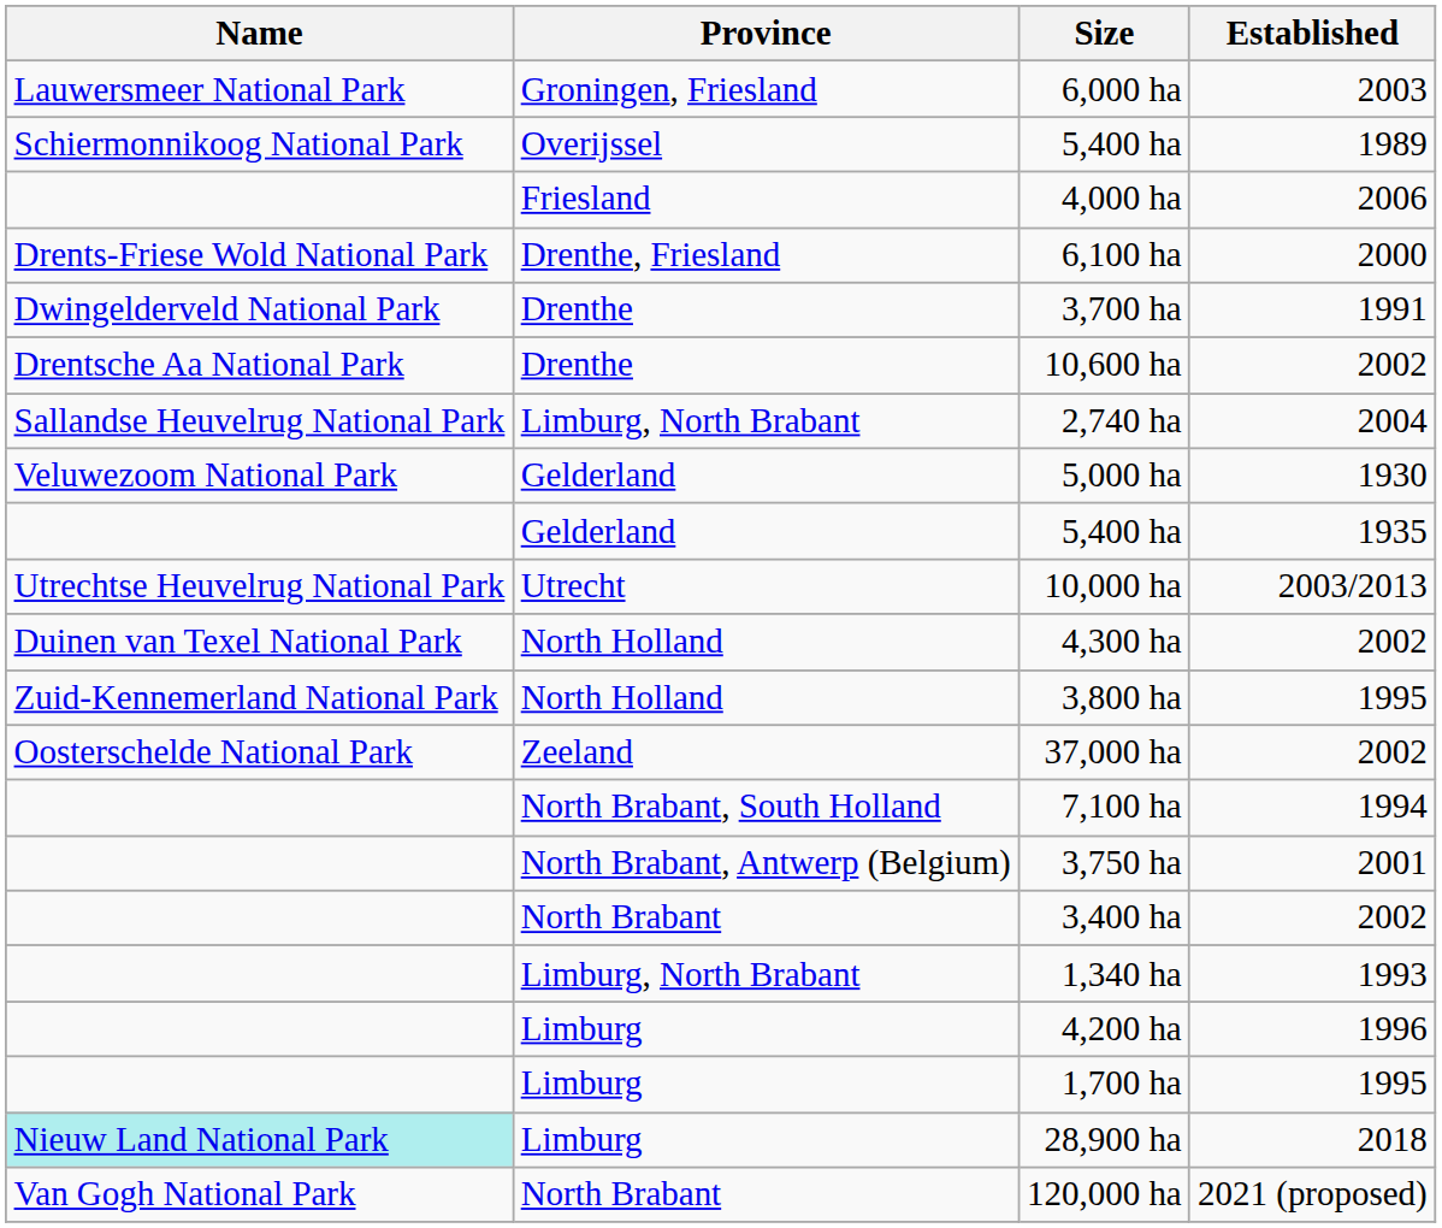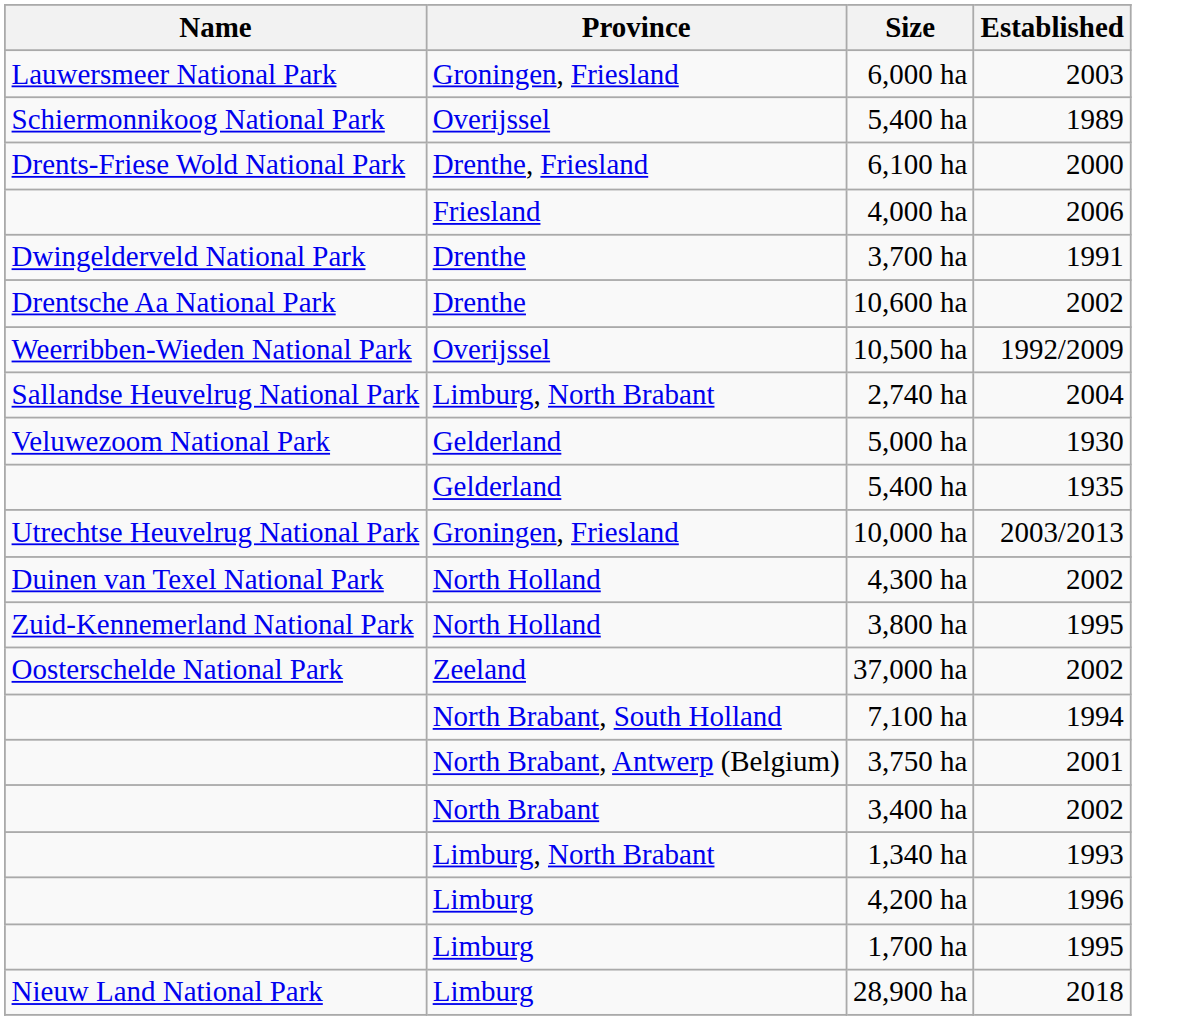 <table class="wikitable sortable">
 <tr>
 <th>Name</th>
 <th>Province</th>
 <th data-sort-type="number" ALIGN="leftt">Size</th>
 <th ALIGN="right">Established</th>
 </tr>
 <tr>
 <td><a href='#'>Lauwersmeer National Park</a></td>
 <td><a href='#'>Groningen</a>, <a href='#'>Friesland</a></td>
 <td ALIGN="right">6,000 ha</td>
 <td ALIGN="right">2003</td>
 </tr>
 <tr>
 <td><a href='#'>Schiermonnikoog National Park</a></td>
 <td><a href='#'>Overijssel</a></td>
 <td ALIGN="right">5,400 ha</td>
 <td ALIGN="right">1989</td>
 </tr>
 <tr>
+<td><a href='#'>Drents-Friese Wold National Park</a></td>
+<td><a href='#'>Drenthe</a>, <a href='#'>Friesland</a></td>
+<td ALIGN="right">6,100 ha</td>
+<td ALIGN="right">2000</td>
+</tr>
+<tr>
 <td></td>
 <td><a href='#'>Friesland</a></td>
 <td ALIGN="right">4,000 ha</td>
 <td ALIGN="right">2006</td>
-</tr>
-<tr>
-<td><a href='#'>Drents-Friese Wold National Park</a></td>
-<td><a href='#'>Drenthe</a>, <a href='#'>Friesland</a></td>
-<td ALIGN="right">6,100 ha</td>
-<td ALIGN="right">2000</td>
 </tr>
 <tr>
 <td><a href='#'>Dwingelderveld National Park</a></td>
 <td><a href='#'>Drenthe</a></td>
 <td ALIGN="right">3,700 ha</td>
 <td ALIGN="right">1991</td>
 </tr>
 <tr>
 <td><a href='#'>Drentsche Aa National Park</a></td>
 <td><a href='#'>Drenthe</a></td>
 <td ALIGN="right">10,600 ha</td>
 <td ALIGN="right">2002</td>
+</tr>
+<tr>
+<td><a href='#'>Weerribben-Wieden National Park</a></td>
+<td><a href='#'>Overijssel</a></td>
+<td ALIGN="right">10,500 ha</td>
+<td ALIGN="right">1992/2009</td>
 </tr>
 <tr>
 <td><a href='#'>Sallandse Heuvelrug National Park</a></td>
 <td><a href='#'>Limburg</a>, <a href='#'>North Brabant</a></td>
 <td ALIGN="right">2,740 ha</td>
 <td ALIGN="right">2004</td>
 </tr>
 <tr>
 <td><a href='#'>Veluwezoom National Park</a></td>
 <td><a href='#'>Gelderland</a></td>
 <td ALIGN="right">5,000 ha</td>
 <td ALIGN="right">1930</td>
 </tr>
 <tr>
 <td></td>
 <td><a href='#'>Gelderland</a></td>
 <td ALIGN="right">5,400 ha</td>
 <td ALIGN="right">1935</td>
 </tr>
 <tr>
 <td><a href='#'>Utrechtse Heuvelrug National Park</a></td>
-<td><a href='#'>Utrecht</a></td>
+<td><a href='#'>Groningen</a>, <a href='#'>Friesland</a></td>
 <td ALIGN="right">10,000 ha</td>
 <td ALIGN="right">2003/2013</td>
 </tr>
 <tr>
 <td><a href='#'>Duinen van Texel National Park</a></td>
 <td><a href='#'>North Holland</a></td>
 <td ALIGN="right">4,300 ha</td>
 <td ALIGN="right">2002</td>
 </tr>
 <tr>
 <td><a href='#'>Zuid-Kennemerland National Park</a></td>
 <td><a href='#'>North Holland</a></td>
 <td ALIGN="right">3,800 ha</td>
 <td ALIGN="right">1995</td>
 </tr>
 <tr>
 <td><a href='#'>Oosterschelde National Park</a></td>
 <td><a href='#'>Zeeland</a></td>
 <td ALIGN="right">37,000 ha</td>
 <td ALIGN="right">2002</td>
 </tr>
 <tr>
 <td></td>
 <td><a href='#'>North Brabant</a>, <a href='#'>South Holland</a></td>
 <td ALIGN="right">7,100 ha</td>
 <td ALIGN="right">1994</td>
 </tr>
 <tr>
 <td></td>
 <td><a href='#'>North Brabant</a>, <a href='#'>Antwerp</a> (Belgium)</td>
 <td ALIGN="right">3,750 ha</td>
 <td ALIGN="right">2001</td>
 </tr>
 <tr>
 <td></td>
 <td><a href='#'>North Brabant</a></td>
 <td ALIGN="right">3,400 ha</td>
 <td ALIGN="right">2002</td>
 </tr>
 <tr>
 <td></td>
 <td><a href='#'>Limburg</a>, <a href='#'>North Brabant</a></td>
 <td ALIGN="right">1,340 ha</td>
 <td ALIGN="right">1993</td>
 </tr>
 <tr>
 <td></td>
 <td><a href='#'>Limburg</a></td>
 <td ALIGN="right">4,200 ha</td>
 <td ALIGN="right">1996</td>
 </tr>
 <tr>
 <td></td>
 <td><a href='#'>Limburg</a></td>
 <td ALIGN="right">1,700 ha</td>
 <td ALIGN="right">1995</td>
 </tr>
 <tr>
-<td style="background: paleturquoise;"><a href='#'>Nieuw Land National Park</a></td>
+<td><a href='#'>Nieuw Land National Park</a></td>
 <td><a href='#'>Limburg</a></td>
 <td ALIGN="right">28,900 ha</td>
 <td ALIGN="right">2018</td>
 </tr>
-<tr>
-<td><a href='#'>Van Gogh National Park</a></td>
-<td><a href='#'>North Brabant</a></td>
-<td ALIGN="right">120,000 ha</td>
-<td ALIGN="right">2021 (proposed)</td>
-</tr>
 </table>
